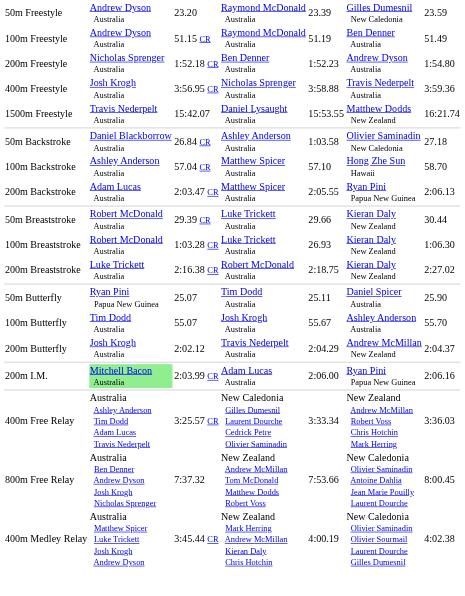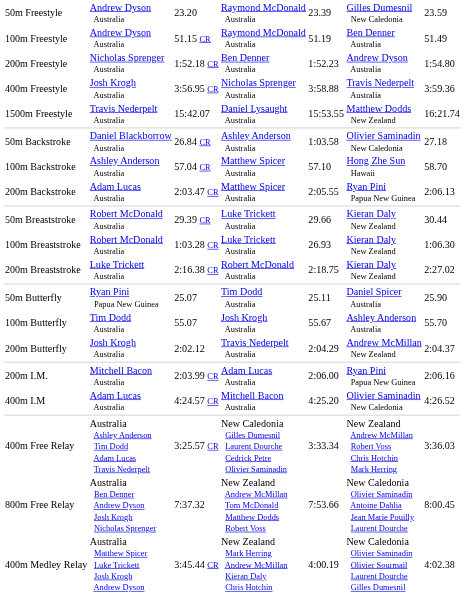 <table>
 <tr>
 <td>50m Freestyle</td>
 <td><a href='#'>Andrew Dyson</a> <small><br>    Australia</small></td>
 <td>23.20</td>
 <td><a href='#'>Raymond McDonald</a> <small><br>    Australia</small></td>
 <td>23.39</td>
 <td><a href='#'>Gilles Dumesnil</a> <small><br>    New Caledonia</small></td>
 <td>23.59</td>
 </tr>
 <tr>
 <td>100m Freestyle</td>
 <td><a href='#'>Andrew Dyson</a> <small><br>    Australia</small></td>
 <td>51.15 <small><a href='#'>CR</a></small></td>
 <td><a href='#'>Raymond McDonald</a> <small><br>    Australia</small></td>
 <td>51.19</td>
 <td><a href='#'>Ben Denner</a> <small><br>    Australia</small></td>
 <td>51.49</td>
 </tr>
 <tr>
 <td>200m Freestyle</td>
 <td><a href='#'>Nicholas Sprenger</a> <small><br>    Australia</small></td>
 <td>1:52.18 <small><a href='#'>CR</a></small></td>
 <td><a href='#'>Ben Denner</a> <small><br>    Australia</small></td>
 <td>1:52.23</td>
 <td><a href='#'>Andrew Dyson</a> <small><br>    Australia</small></td>
 <td>1:54.80</td>
 </tr>
 <tr>
 <td>400m Freestyle</td>
 <td><a href='#'>Josh Krogh</a> <small><br>    Australia</small></td>
 <td>3:56.95 <small><a href='#'>CR</a></small></td>
 <td><a href='#'>Nicholas Sprenger</a> <small><br>    Australia</small></td>
 <td>3:58.88</td>
 <td><a href='#'>Travis Nederpelt</a> <small><br>    Australia</small></td>
 <td>3:59.36</td>
 </tr>
 <tr>
 <td>1500m Freestyle</td>
 <td><a href='#'>Travis Nederpelt</a> <small><br>    Australia</small></td>
 <td>15:42.07</td>
 <td><a href='#'>Daniel Lysaught</a> <small><br>    Australia</small></td>
 <td>15:53.55</td>
 <td><a href='#'>Matthew Dodds</a> <small><br>    New Zealand</small></td>
 <td>16:21.74</td>
 </tr>
 <tr bgcolor=#DDDDDD>
 <td colspan=7></td>
 </tr>
 <tr>
 <td>50m Backstroke</td>
 <td><a href='#'>Daniel Blackborrow</a> <small><br>    Australia</small></td>
 <td>26.84 <small><a href='#'>CR</a></small></td>
 <td><a href='#'>Ashley Anderson</a> <small><br>    Australia</small></td>
 <td>1:03.58</td>
 <td><a href='#'>Olivier Saminadin</a> <small><br>    New Caledonia</small></td>
 <td>27.18</td>
 </tr>
 <tr>
 <td>100m Backstroke</td>
 <td><a href='#'>Ashley Anderson</a> <small><br>    Australia</small></td>
 <td>57.04 <small><a href='#'>CR</a></small></td>
 <td><a href='#'>Matthew Spicer</a> <small><br>    Australia</small></td>
 <td>57.10</td>
 <td><a href='#'>Hong Zhe Sun</a> <small><br>    Hawaii</small></td>
 <td>58.70</td>
 </tr>
 <tr>
 <td>200m Backstroke</td>
 <td><a href='#'>Adam Lucas</a> <small><br>    Australia</small></td>
 <td>2:03.47 <small><a href='#'>CR</a></small></td>
 <td><a href='#'>Matthew Spicer</a> <small><br>    Australia</small></td>
 <td>2:05.55</td>
 <td><a href='#'>Ryan Pini</a> <small><br>    Papua New Guinea</small></td>
 <td>2:06.13</td>
 </tr>
 <tr bgcolor=#DDDDDD>
 <td colspan=7></td>
 </tr>
 <tr>
 <td>50m Breaststroke</td>
 <td><a href='#'>Robert McDonald</a> <small><br>    Australia</small></td>
 <td>29.39 <small><a href='#'>CR</a></small></td>
 <td><a href='#'>Luke Trickett</a> <small><br>    Australia</small></td>
 <td>29.66</td>
 <td><a href='#'>Kieran Daly</a> <small><br>    New Zealand</small></td>
 <td>30.44</td>
 </tr>
 <tr>
 <td>100m Breaststroke</td>
 <td><a href='#'>Robert McDonald</a> <small><br>    Australia</small></td>
 <td>1:03.28 <small><a href='#'>CR</a></small></td>
 <td><a href='#'>Luke Trickett</a> <small><br>    Australia</small></td>
 <td>26.93</td>
 <td><a href='#'>Kieran Daly</a> <small><br>    New Zealand</small></td>
 <td>1:06.30</td>
 </tr>
 <tr>
 <td>200m Breaststroke</td>
 <td><a href='#'>Luke Trickett</a> <small><br>    Australia</small></td>
 <td>2:16.38 <small><a href='#'>CR</a></small></td>
 <td><a href='#'>Robert McDonald</a> <small><br>    Australia</small></td>
 <td>2:18.75</td>
 <td><a href='#'>Kieran Daly</a> <small><br>    New Zealand</small></td>
 <td>2:27.02</td>
 </tr>
 <tr bgcolor=#DDDDDD>
 <td colspan=7></td>
 </tr>
 <tr>
 <td>50m Butterfly</td>
 <td><a href='#'>Ryan Pini</a> <small><br>    Papua New Guinea</small></td>
 <td>25.07</td>
 <td><a href='#'>Tim Dodd</a> <small><br>    Australia</small></td>
 <td>25.11</td>
 <td><a href='#'>Daniel Spicer</a> <small><br>    Australia</small></td>
 <td>25.90</td>
 </tr>
 <tr>
 <td>100m Butterfly</td>
 <td><a href='#'>Tim Dodd</a> <small><br>    Australia</small></td>
 <td>55.07</td>
 <td><a href='#'>Josh Krogh</a> <small><br>    Australia</small></td>
 <td>55.67</td>
 <td><a href='#'>Ashley Anderson</a> <small><br>    Australia</small></td>
 <td>55.70</td>
 </tr>
 <tr>
 <td>200m Butterfly</td>
 <td><a href='#'>Josh Krogh</a> <small><br>    Australia</small></td>
 <td>2:02.12</td>
 <td><a href='#'>Travis Nederpelt</a> <small><br>    Australia</small></td>
 <td>2:04.29</td>
 <td><a href='#'>Andrew McMillan</a> <small><br>    New Zealand</small></td>
 <td>2:04.37</td>
 </tr>
 <tr bgcolor=#DDDDDD>
 <td colspan=7></td>
 </tr>
 <tr>
 <td>200m I.M.</td>
-<td style="background: lightgreen;"><a href='#'>Mitchell Bacon</a> <small><br>    Australia</small></td>
+<td><a href='#'>Mitchell Bacon</a> <small><br>    Australia</small></td>
 <td>2:03.99 <small><a href='#'>CR</a></small></td>
 <td><a href='#'>Adam Lucas</a> <small><br>    Australia</small></td>
 <td>2:06.00</td>
 <td><a href='#'>Ryan Pini</a> <small><br>    Papua New Guinea</small></td>
 <td>2:06.16</td>
+</tr>
+<tr>
+<td>400m I.M</td>
+<td><a href='#'>Adam Lucas</a> <small><br>    Australia</small></td>
+<td>4:24.57 <small><a href='#'>CR</a></small></td>
+<td><a href='#'>Mitchell Bacon</a> <small><br>    Australia</small></td>
+<td>4:25.20</td>
+<td><a href='#'>Olivier Saminadin</a> <small><br>    New Caledonia</small></td>
+<td>4:26.52</td>
 </tr>
 <tr bgcolor=#DDDDDD>
 <td colspan=7></td>
 </tr>
 <tr>
 <td>400m Free Relay</td>
 <td> Australia <small><br>   <a href='#'>Ashley Anderson</a> <br>  <a href='#'>Tim Dodd</a> <br>  <a href='#'>Adam Lucas</a> <br>  <a href='#'>Travis Nederpelt</a> </small></td>
 <td>3:25.57 <small><a href='#'>CR</a></small></td>
 <td> New Caledonia <small><br>   <a href='#'>Gilles Dumesnil</a> <br>  <a href='#'>Laurent Dourche</a> <br>  <a href='#'>Cedrick Petre</a> <br>  <a href='#'>Olivier Saminadin</a> </small></td>
 <td>3:33.34</td>
 <td> New Zealand <small><br>   <a href='#'>Andrew McMillan</a> <br>   <a href='#'>Robert Voss</a> <br>   <a href='#'>Chris Hotchin</a> <br>   <a href='#'>Mark Herring</a> </small></td>
 <td>3:36.03</td>
 </tr>
 <tr>
 <td>800m Free Relay</td>
 <td> Australia <small><br>   <a href='#'>Ben Denner</a> <br>   <a href='#'>Andrew Dyson</a> <br>   <a href='#'>Josh Krogh</a> <br>   <a href='#'>Nicholas Sprenger</a> </small></td>
 <td>7:37.32</td>
 <td> New Zealand <small><br>   <a href='#'>Andrew McMillan</a> <br>   <a href='#'>Tom McDonald</a> <br>   <a href='#'>Matthew Dodds</a> <br>   <a href='#'>Robert Voss</a> </small></td>
 <td>7:53.66</td>
 <td> New Caledonia <small><br>   <a href='#'>Olivier Saminadin</a> <br>   <a href='#'>Antoine Dahlia</a> <br>   <a href='#'>Jean Marie Pouilly</a> <br>   <a href='#'>Laurent Dourche</a> </small></td>
 <td>8:00.45</td>
 </tr>
 <tr>
 <td>400m Medley Relay</td>
 <td> Australia <small><br>   <a href='#'>Matthew Spicer</a> <br>   <a href='#'>Luke Trickett</a> <br>   <a href='#'>Josh Krogh</a> <br>   <a href='#'>Andrew Dyson</a> </small></td>
 <td>3:45.44 <small><a href='#'>CR</a></small></td>
 <td> New Zealand <small><br>   <a href='#'>Mark Herring</a> <br>   <a href='#'>Andrew McMillan</a> <br>   <a href='#'>Kieran Daly</a> <br>   <a href='#'>Chris Hotchin</a> </small></td>
 <td>4:00.19</td>
 <td> New Caledonia <small><br>   <a href='#'>Olivier Saminadin</a> <br>   <a href='#'>Olivier Sourmail</a> <br>   <a href='#'>Laurent Dourche</a> <br>   <a href='#'>Gilles Dumesnil</a> </small></td>
 <td>4:02.38</td>
 </tr>
 <tr>
 </tr>
 </table>
